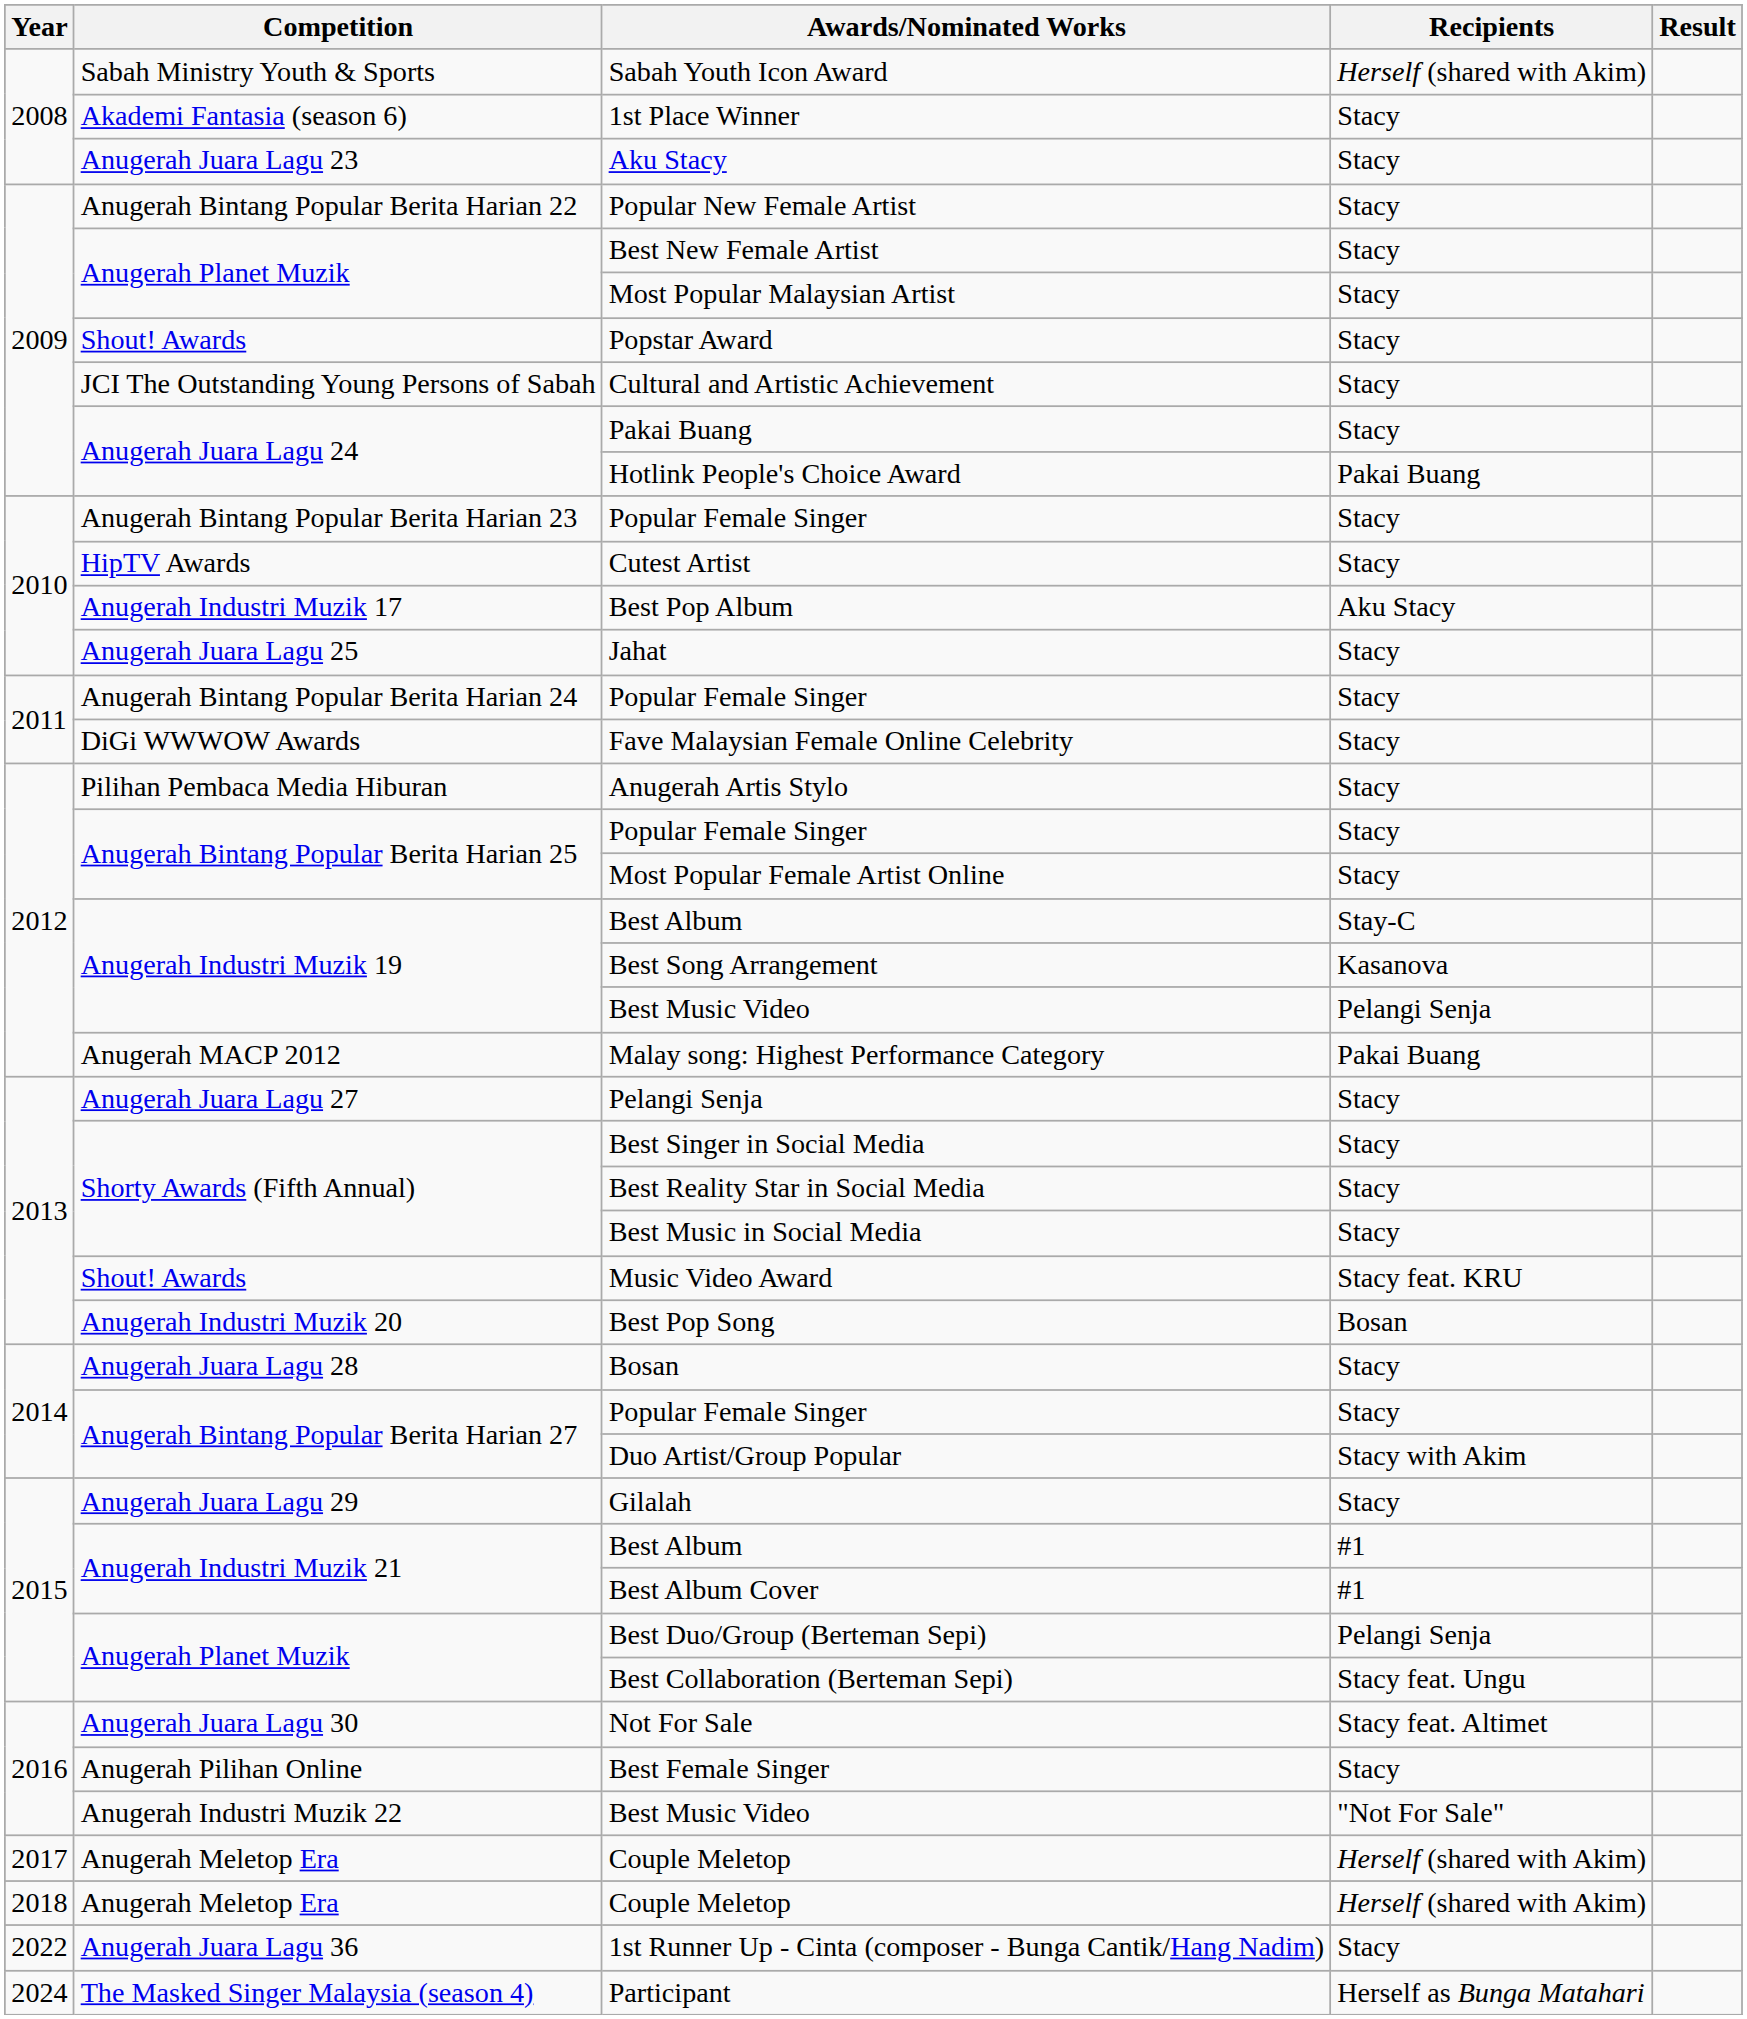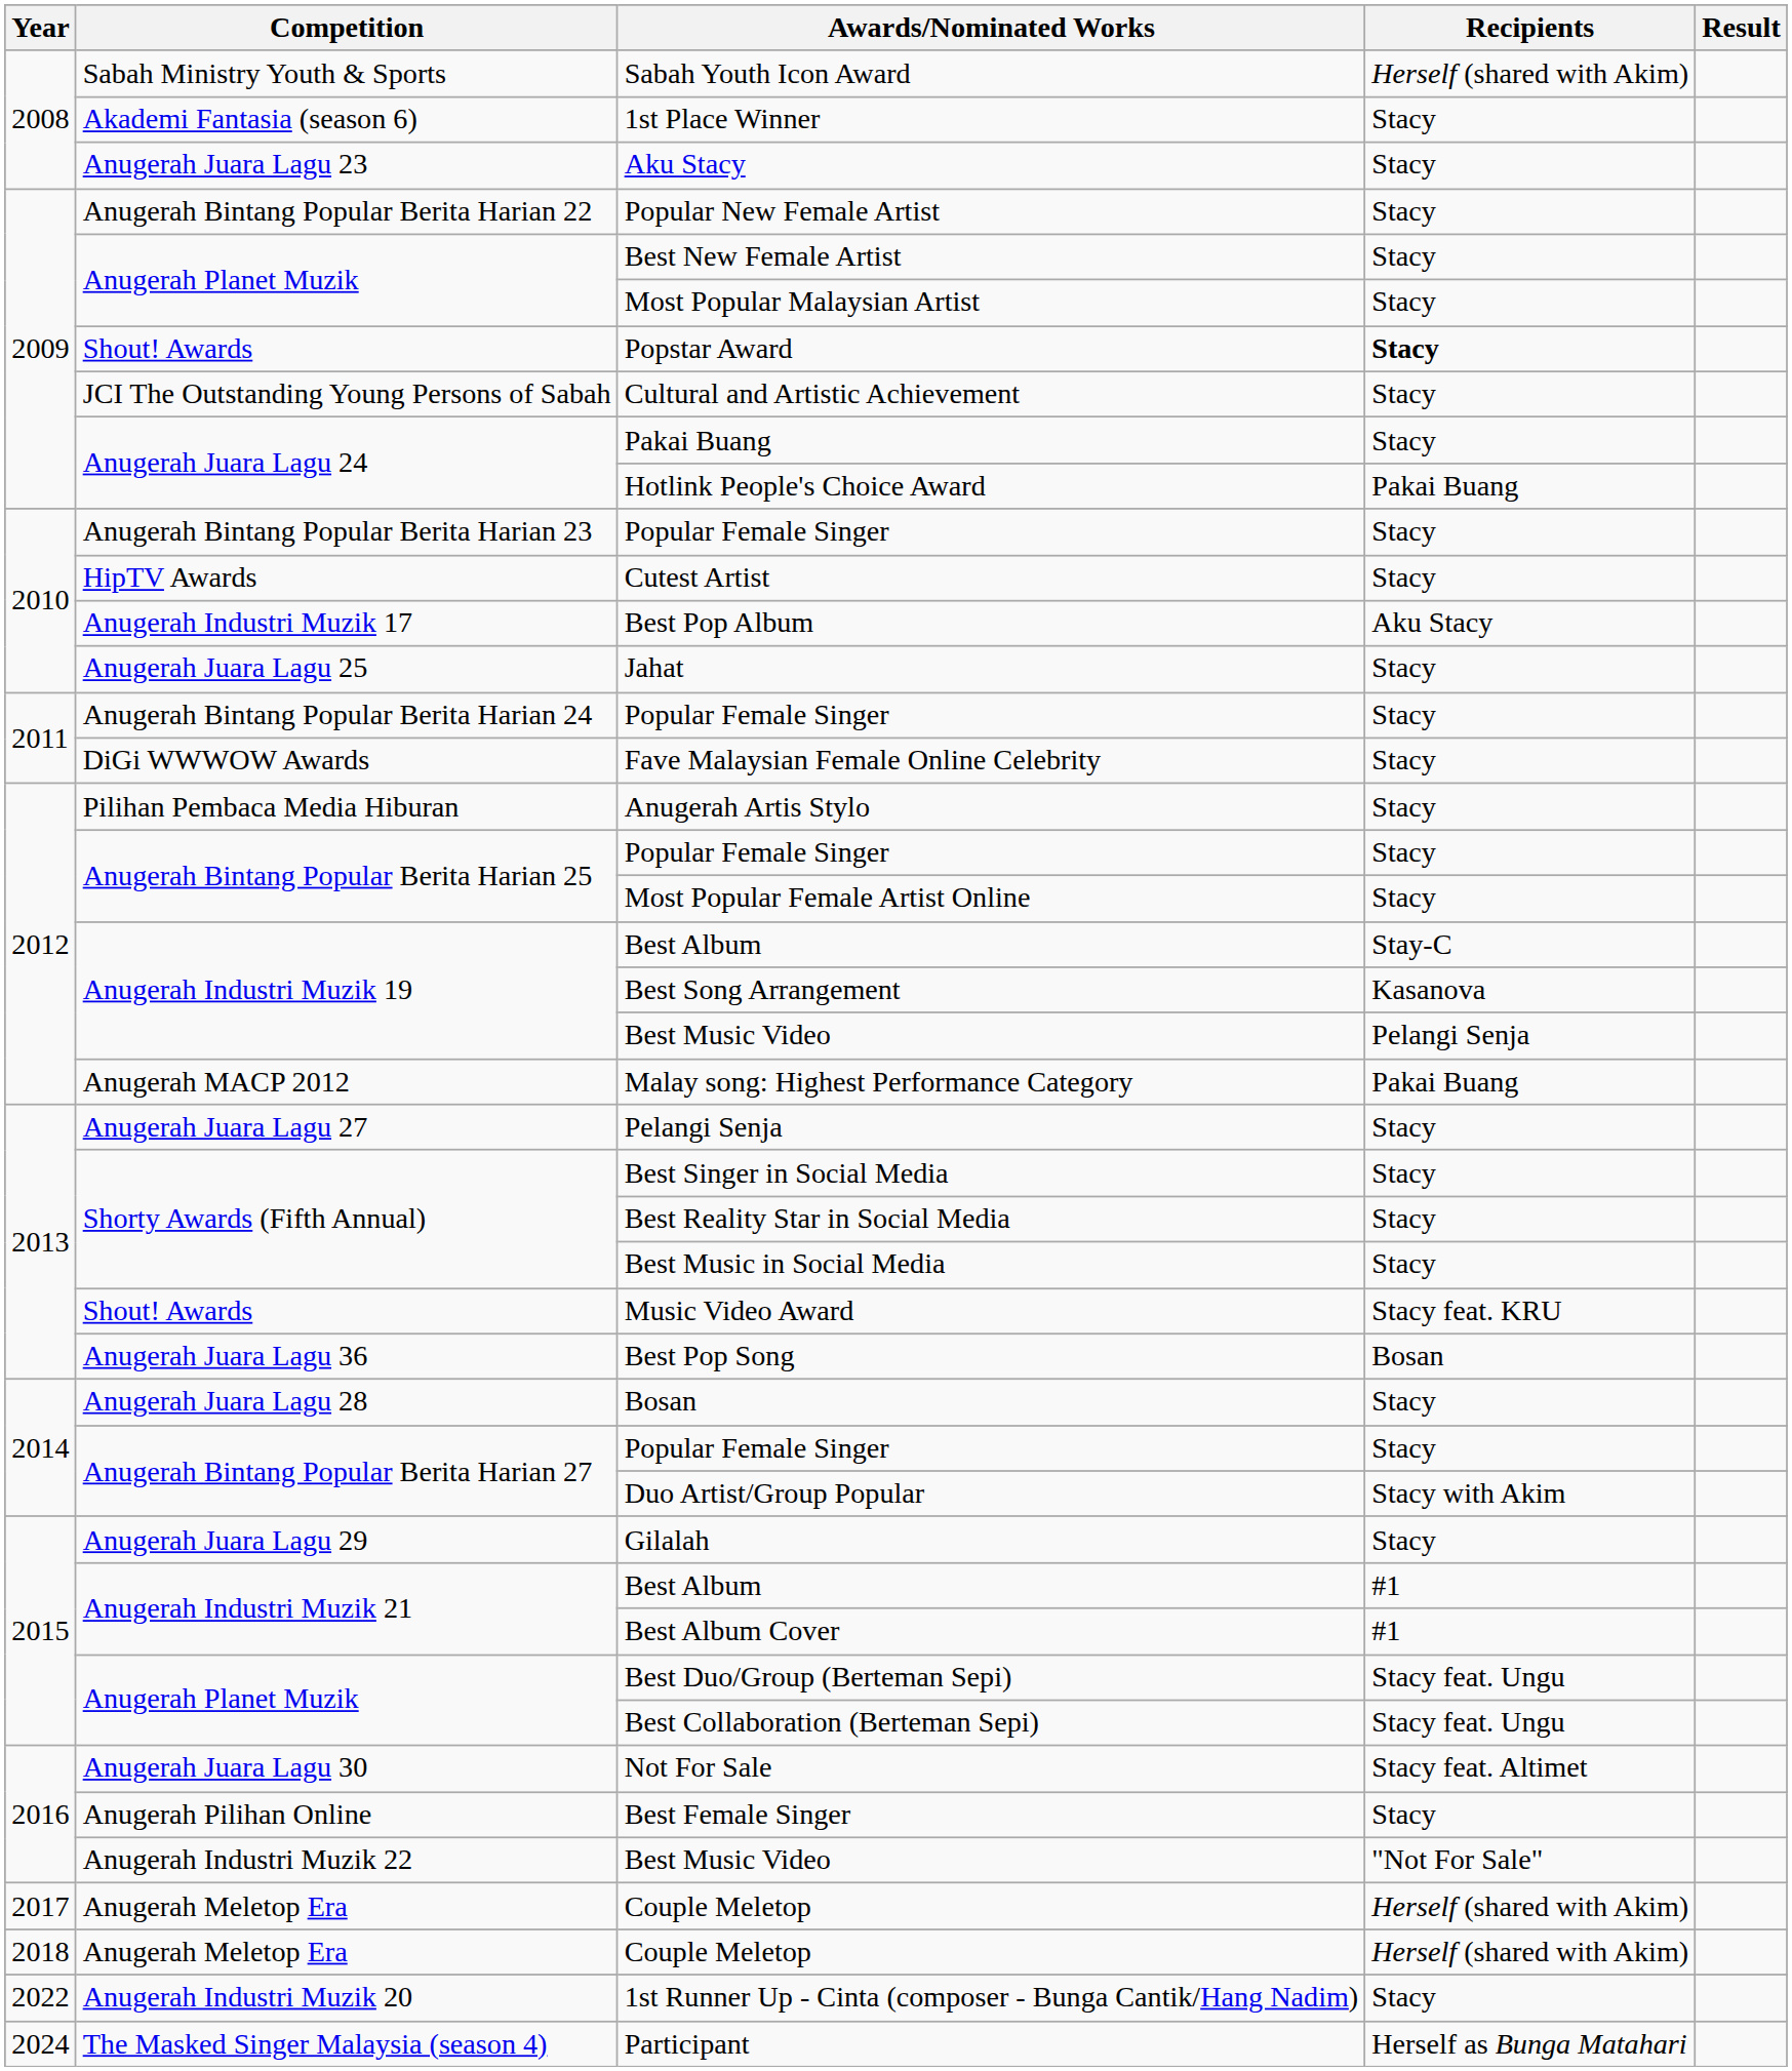 <table class="wikitable">
 <tr>
 <th>Year</th>
 <th>Competition</th>
 <th>Awards/Nominated Works</th>
 <th>Recipients</th>
 <th>Result</th>
 </tr>
 <tr>
 <td rowspan="3" align="center">2008</td>
 <td>Sabah Ministry Youth & Sports</td>
 <td>Sabah Youth Icon Award</td>
 <td><em>Herself</em> (shared with Akim)</td>
 <td></td>
 </tr>
 <tr>
 <td><a href='#'>Akademi Fantasia</a> (season 6)</td>
 <td>1st Place Winner</td>
 <td>Stacy</td>
 <td></td>
 </tr>
 <tr>
 <td><a href='#'>Anugerah Juara Lagu</a> 23</td>
 <td><a href='#'>Aku Stacy</a></td>
 <td>Stacy</td>
 <td></td>
 </tr>
 <tr>
 <td rowspan="7">2009</td>
 <td>Anugerah Bintang Popular Berita Harian 22</td>
 <td>Popular New Female Artist</td>
 <td>Stacy</td>
 <td></td>
 </tr>
 <tr>
 <td rowspan="2"><a href='#'>Anugerah Planet Muzik</a></td>
 <td>Best New Female Artist</td>
 <td>Stacy</td>
 <td></td>
 </tr>
 <tr>
 <td>Most Popular Malaysian Artist</td>
 <td>Stacy</td>
 <td></td>
 </tr>
 <tr>
 <td><a href='#'>Shout! Awards</a></td>
 <td>Popstar Award</td>
-<td>Stacy</td>
+<td><strong>Stacy</strong></td>
 <td></td>
 </tr>
 <tr>
 <td>JCI The Outstanding Young Persons of Sabah</td>
 <td>Cultural and Artistic Achievement</td>
 <td>Stacy</td>
 <td></td>
 </tr>
 <tr>
 <td rowspan="2"><a href='#'>Anugerah Juara Lagu</a> 24</td>
 <td>Pakai Buang</td>
 <td>Stacy</td>
 <td></td>
 </tr>
 <tr>
 <td>Hotlink People's Choice Award</td>
 <td>Pakai Buang</td>
 <td></td>
 </tr>
 <tr>
 <td rowspan="4">2010</td>
 <td>Anugerah Bintang Popular Berita Harian 23</td>
 <td>Popular Female Singer</td>
 <td>Stacy</td>
 <td></td>
 </tr>
 <tr>
 <td><a href='#'>HipTV</a> Awards</td>
 <td>Cutest Artist</td>
 <td>Stacy</td>
 <td></td>
 </tr>
 <tr>
 <td><a href='#'>Anugerah Industri Muzik</a> 17</td>
 <td>Best Pop Album</td>
 <td>Aku Stacy</td>
 <td></td>
 </tr>
 <tr>
 <td><a href='#'>Anugerah Juara Lagu</a> 25</td>
 <td>Jahat</td>
 <td>Stacy</td>
 <td></td>
 </tr>
 <tr>
 <td rowspan="2">2011</td>
 <td>Anugerah Bintang Popular Berita Harian 24</td>
 <td>Popular Female Singer</td>
 <td>Stacy</td>
 <td></td>
 </tr>
 <tr>
 <td>DiGi WWWOW Awards</td>
 <td>Fave Malaysian Female Online Celebrity</td>
 <td>Stacy</td>
 <td></td>
 </tr>
 <tr>
 <td rowspan="7">2012</td>
 <td>Pilihan Pembaca Media Hiburan</td>
 <td>Anugerah Artis Stylo</td>
 <td>Stacy</td>
 <td></td>
 </tr>
 <tr>
 <td rowspan="2"><a href='#'>Anugerah Bintang Popular</a> Berita Harian 25</td>
 <td>Popular Female Singer</td>
 <td>Stacy</td>
 <td></td>
 </tr>
 <tr>
 <td>Most Popular Female Artist Online</td>
 <td>Stacy</td>
 <td></td>
 </tr>
 <tr>
 <td rowspan="3"><a href='#'>Anugerah Industri Muzik</a> 19</td>
 <td>Best Album</td>
 <td>Stay-C</td>
 <td></td>
 </tr>
 <tr>
 <td>Best Song Arrangement</td>
 <td>Kasanova</td>
 <td></td>
 </tr>
 <tr>
 <td>Best Music Video</td>
 <td>Pelangi Senja</td>
 <td></td>
 </tr>
 <tr>
 <td>Anugerah MACP 2012</td>
 <td>Malay song: Highest Performance Category</td>
 <td>Pakai Buang</td>
 <td></td>
 </tr>
 <tr>
 <td rowspan="6">2013</td>
 <td><a href='#'>Anugerah Juara Lagu</a> 27</td>
 <td>Pelangi Senja</td>
 <td>Stacy</td>
 <td></td>
 </tr>
 <tr>
 <td rowspan="3"><a href='#'>Shorty Awards</a> (Fifth Annual)</td>
 <td>Best Singer in Social Media</td>
 <td>Stacy</td>
 <td></td>
 </tr>
 <tr>
 <td>Best Reality Star in Social Media</td>
 <td>Stacy</td>
 <td></td>
 </tr>
 <tr>
 <td>Best Music in Social Media</td>
 <td>Stacy</td>
 <td></td>
 </tr>
 <tr>
 <td><a href='#'>Shout! Awards</a></td>
 <td>Music Video Award</td>
 <td>Stacy feat. KRU</td>
 <td></td>
 </tr>
 <tr>
-<td><a href='#'>Anugerah Industri Muzik</a> 20</td>
+<td><a href='#'>Anugerah Juara Lagu</a> 36</td>
 <td>Best Pop Song</td>
 <td>Bosan</td>
 <td></td>
 </tr>
 <tr>
 <td rowspan="3">2014</td>
 <td><a href='#'>Anugerah Juara Lagu</a> 28</td>
 <td>Bosan</td>
 <td>Stacy</td>
 <td></td>
 </tr>
 <tr>
 <td rowspan="2"><a href='#'>Anugerah Bintang Popular</a> Berita Harian 27</td>
 <td>Popular Female Singer</td>
 <td>Stacy</td>
 <td></td>
 </tr>
 <tr>
 <td>Duo Artist/Group Popular</td>
 <td>Stacy with Akim</td>
 <td></td>
 </tr>
 <tr>
 <td rowspan="5">2015</td>
 <td><a href='#'>Anugerah Juara Lagu</a> 29</td>
 <td>Gilalah</td>
 <td>Stacy</td>
 <td></td>
 </tr>
 <tr>
 <td rowspan="2"><a href='#'>Anugerah Industri Muzik</a> 21</td>
 <td>Best Album</td>
 <td>#1</td>
 <td></td>
 </tr>
 <tr>
 <td>Best Album Cover</td>
 <td>#1</td>
 <td></td>
 </tr>
 <tr>
 <td rowspan="2"><a href='#'>Anugerah Planet Muzik</a></td>
 <td>Best Duo/Group (Berteman Sepi)</td>
-<td>Pelangi Senja</td>
+<td>Stacy feat. Ungu</td>
 <td></td>
 </tr>
 <tr>
 <td>Best Collaboration (Berteman Sepi)</td>
 <td>Stacy feat. Ungu</td>
 <td></td>
 </tr>
 <tr>
 <td rowspan="3">2016</td>
 <td><a href='#'>Anugerah Juara Lagu</a> 30</td>
 <td>Not For Sale</td>
 <td>Stacy feat. Altimet</td>
 <td></td>
 </tr>
 <tr>
 <td>Anugerah Pilihan Online</td>
 <td>Best Female Singer</td>
 <td>Stacy</td>
 <td></td>
 </tr>
 <tr>
 <td>Anugerah Industri Muzik 22</td>
 <td>Best Music Video</td>
 <td>"Not For Sale"</td>
 <td></td>
 </tr>
 <tr>
 <td>2017</td>
 <td>Anugerah Meletop <a href='#'>Era</a></td>
 <td>Couple Meletop</td>
 <td><em>Herself</em> (shared with Akim)</td>
 <td></td>
 </tr>
 <tr>
 <td>2018</td>
 <td>Anugerah Meletop <a href='#'>Era</a></td>
 <td>Couple Meletop</td>
 <td><em>Herself</em> (shared with Akim)</td>
 <td></td>
 </tr>
 <tr>
 <td>2022</td>
-<td><a href='#'>Anugerah Juara Lagu</a> 36</td>
+<td><a href='#'>Anugerah Industri Muzik</a> 20</td>
 <td>1st Runner Up - Cinta (composer - Bunga Cantik/<a href='#'>Hang Nadim</a>)</td>
 <td>Stacy</td>
 <td></td>
 </tr>
 <tr>
 <td>2024</td>
 <td><a href='#'>The Masked Singer Malaysia (season 4)</a></td>
 <td>Participant</td>
 <td>Herself as <em>Bunga Matahari</em></td>
 <td></td>
 </tr>
 </table>
